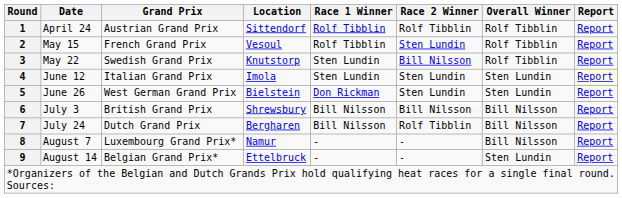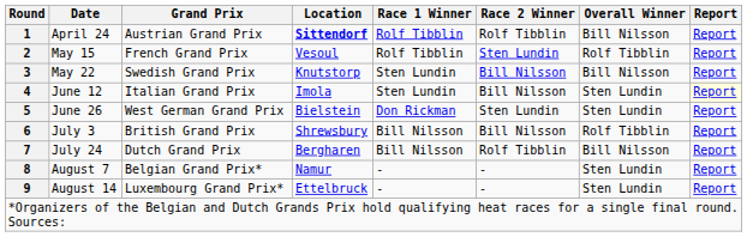 <table class="wikitable" style="font-size: 95%;">
 <tr>
 <th align=center>Round</th>
 <th align=center>Date</th>
 <th align=center>Grand Prix</th>
 <th align=center>Location</th>
 <th align=center>Race 1 Winner</th>
 <th align=center>Race 2 Winner</th>
 <th align=center>Overall Winner</th>
 <th align=center>Report</th>
 </tr>
 <tr>
 <th>1</th>
 <td>April 24</td>
 <td> Austrian Grand Prix</td>
-<td><a href='#'>Sittendorf</a></td>
+<td><strong><a href='#'>Sittendorf</a></strong></td>
 <td> <a href='#'>Rolf Tibblin</a></td>
 <td> Rolf Tibblin</td>
-<td> Rolf Tibblin</td>
+<td> Bill Nilsson</td>
 <td><a href='#'>Report</a></td>
 </tr>
 <tr>
 <th>2</th>
 <td>May 15</td>
 <td> French Grand Prix</td>
 <td><a href='#'>Vesoul</a></td>
 <td> Rolf Tibblin</td>
 <td> <a href='#'>Sten Lundin</a></td>
 <td> Rolf Tibblin</td>
 <td><a href='#'>Report</a></td>
 </tr>
 <tr>
 <th>3</th>
 <td>May 22</td>
 <td> Swedish Grand Prix</td>
 <td><a href='#'>Knutstorp</a></td>
 <td> Sten Lundin</td>
 <td> <a href='#'>Bill Nilsson</a></td>
-<td> Rolf Tibblin</td>
+<td> Bill Nilsson</td>
 <td><a href='#'>Report</a></td>
 </tr>
 <tr>
 <th>4</th>
 <td>June 12</td>
 <td> Italian Grand Prix</td>
 <td><a href='#'>Imola</a></td>
 <td> Sten Lundin</td>
-<td> Sten Lundin</td>
+<td> Bill Nilsson</td>
 <td> Sten Lundin</td>
 <td style="background: lightyellow;"><a href='#'>Report</a></td>
 </tr>
 <tr>
 <th>5</th>
 <td>June 26</td>
 <td> West German Grand Prix</td>
 <td><a href='#'>Bielstein</a></td>
 <td> <a href='#'>Don Rickman</a></td>
 <td> Sten Lundin</td>
 <td> Sten Lundin</td>
 <td><a href='#'>Report</a></td>
 </tr>
 <tr>
 <th>6</th>
 <td>July 3</td>
 <td> British Grand Prix</td>
 <td><a href='#'>Shrewsbury</a></td>
 <td> Bill Nilsson</td>
 <td> Bill Nilsson</td>
-<td> Bill Nilsson</td>
+<td> Rolf Tibblin</td>
 <td><a href='#'>Report</a></td>
 </tr>
 <tr>
 <th>7</th>
 <td>July 24</td>
 <td> Dutch Grand Prix</td>
 <td><a href='#'>Bergharen</a></td>
 <td> Bill Nilsson</td>
 <td> Rolf Tibblin</td>
 <td> Bill Nilsson</td>
 <td><a href='#'>Report</a></td>
 </tr>
 <tr>
 <th>8</th>
 <td>August 7</td>
-<td> Luxembourg Grand Prix*</td>
+<td> Belgian Grand Prix*</td>
 <td><a href='#'>Namur</a></td>
 <td>-</td>
 <td>-</td>
-<td> Bill Nilsson</td>
+<td> Sten Lundin</td>
 <td><a href='#'>Report</a></td>
 </tr>
 <tr>
 <th>9</th>
 <td>August 14</td>
-<td> Belgian Grand Prix*</td>
+<td> Luxembourg Grand Prix*</td>
 <td><a href='#'>Ettelbruck</a></td>
 <td>-</td>
 <td>-</td>
 <td> Sten Lundin</td>
 <td><a href='#'>Report</a></td>
 </tr>
 <tr>
 <td colspan=8>*Organizers of the Belgian and Dutch Grands Prix hold qualifying heat races for a single final round.<br>Sources:</td>
 </tr>
 </table>
